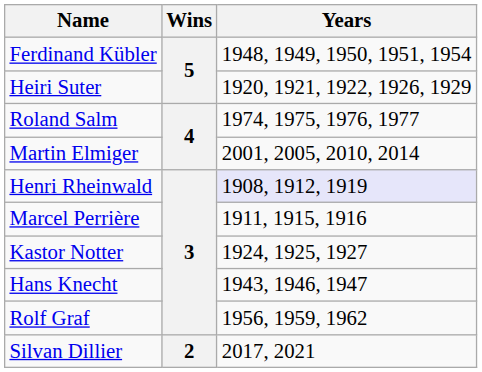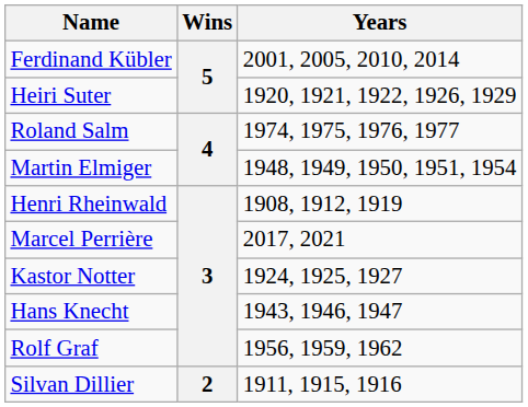 <table class="wikitable">
 <tr>
 <th>Name</th>
 <th>Wins</th>
 <th>Years</th>
 </tr>
 <tr>
 <td><a href='#'>Ferdinand Kübler</a></td>
 <th rowspan=2>5</th>
-<td align=left>1948, 1949, 1950, 1951, 1954</td>
+<td align=left>2001, 2005, 2010, 2014</td>
 </tr>
 <tr>
 <td><a href='#'>Heiri Suter</a></td>
 <td align=left>1920, 1921, 1922, 1926, 1929</td>
 </tr>
 <tr>
 <td><a href='#'>Roland Salm</a></td>
 <th rowspan=2>4</th>
 <td align=left>1974, 1975, 1976, 1977</td>
 </tr>
 <tr>
 <td><a href='#'>Martin Elmiger</a></td>
-<td align=left>2001, 2005, 2010, 2014</td>
+<td align=left>1948, 1949, 1950, 1951, 1954</td>
 </tr>
 <tr>
 <td><a href='#'>Henri Rheinwald</a></td>
 <th rowspan=5>3</th>
-<td align=left style="background: lavender;">1908, 1912, 1919</td>
+<td align=left>1908, 1912, 1919</td>
 </tr>
 <tr>
 <td><a href='#'>Marcel Perrière</a></td>
-<td align=left>1911, 1915, 1916</td>
+<td align=left>2017, 2021</td>
 </tr>
 <tr>
 <td><a href='#'>Kastor Notter</a></td>
 <td align=left>1924, 1925, 1927</td>
 </tr>
 <tr>
 <td><a href='#'>Hans Knecht</a></td>
 <td align=left>1943, 1946, 1947</td>
 </tr>
 <tr>
 <td><a href='#'>Rolf Graf</a></td>
 <td align=left>1956, 1959, 1962</td>
 </tr>
 <tr>
 <td><a href='#'>Silvan Dillier</a></td>
 <th>2</th>
-<td align=left>2017, 2021</td>
+<td align=left>1911, 1915, 1916</td>
 </tr>
 </table>
